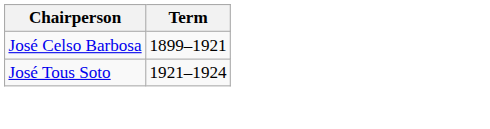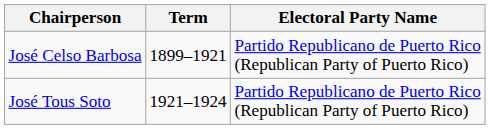 <table class="wikitable">
 <tr>
 <th>Chairperson</th>
 <th>Term</th>
+<th>Electoral Party Name</th>
 </tr>
 <tr>
 <td><a href='#'>José Celso Barbosa</a></td>
 <td align="center">1899–1921</td>
+<td><a href='#'>Partido Republicano de Puerto Rico</a><br>(Republican Party of Puerto Rico)</td>
 </tr>
 <tr>
 <td><a href='#'>José Tous Soto</a></td>
 <td align="center">1921–1924</td>
+<td><a href='#'>Partido Republicano de Puerto Rico</a><br>(Republican Party of Puerto Rico)</td>
 </tr>
 </table>
